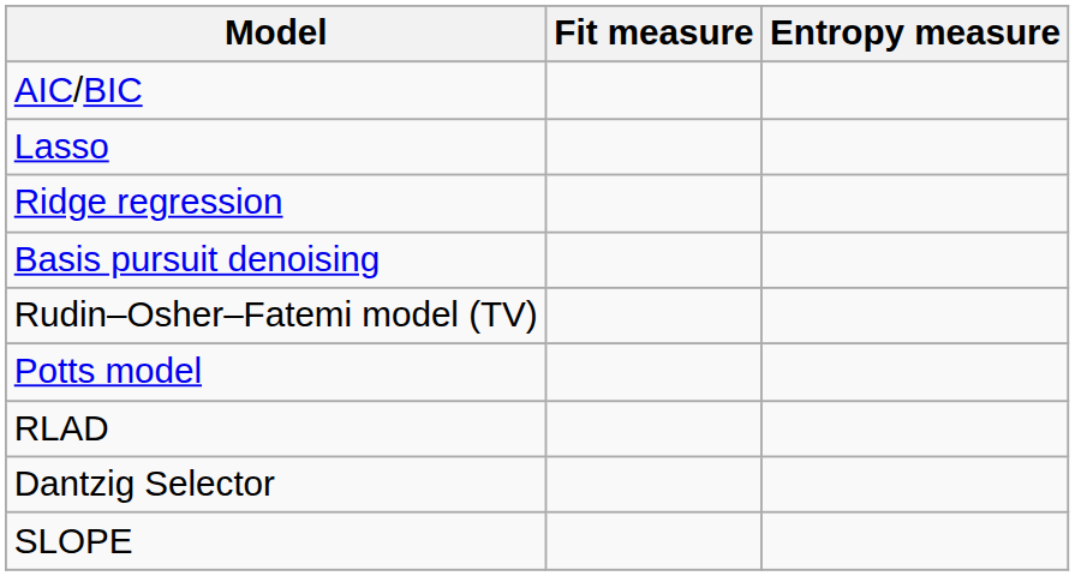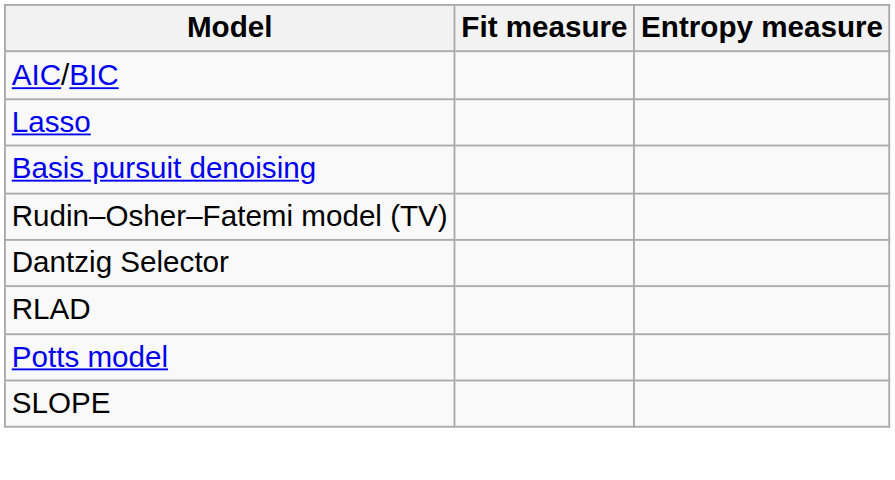 <table class="wikitable sortable">
 <tr>
 <th>Model</th>
 <th>Fit measure</th>
 <th>Entropy measure</th>
 </tr>
 <tr>
 <td><a href='#'>AIC</a>/<a href='#'>BIC</a></td>
 <td></td>
 <td></td>
 </tr>
 <tr>
 <td><a href='#'>Lasso</a></td>
 <td></td>
 <td></td>
 </tr>
 <tr>
-<td><a href='#'>Ridge regression</a></td>
-<td></td>
-<td></td>
-</tr>
-<tr>
 <td><a href='#'>Basis pursuit denoising</a></td>
 <td></td>
 <td></td>
 </tr>
 <tr>
 <td>Rudin–Osher–Fatemi model (TV)</td>
 <td></td>
 <td></td>
 </tr>
 <tr>
-<td><a href='#'>Potts model</a></td>
+<td>Dantzig Selector</td>
 <td></td>
 <td></td>
 </tr>
 <tr>
 <td>RLAD</td>
 <td></td>
 <td></td>
 </tr>
 <tr>
-<td>Dantzig Selector</td>
+<td><a href='#'>Potts model</a></td>
 <td></td>
 <td></td>
 </tr>
 <tr>
 <td>SLOPE</td>
 <td></td>
 <td></td>
 </tr>
 </table>
